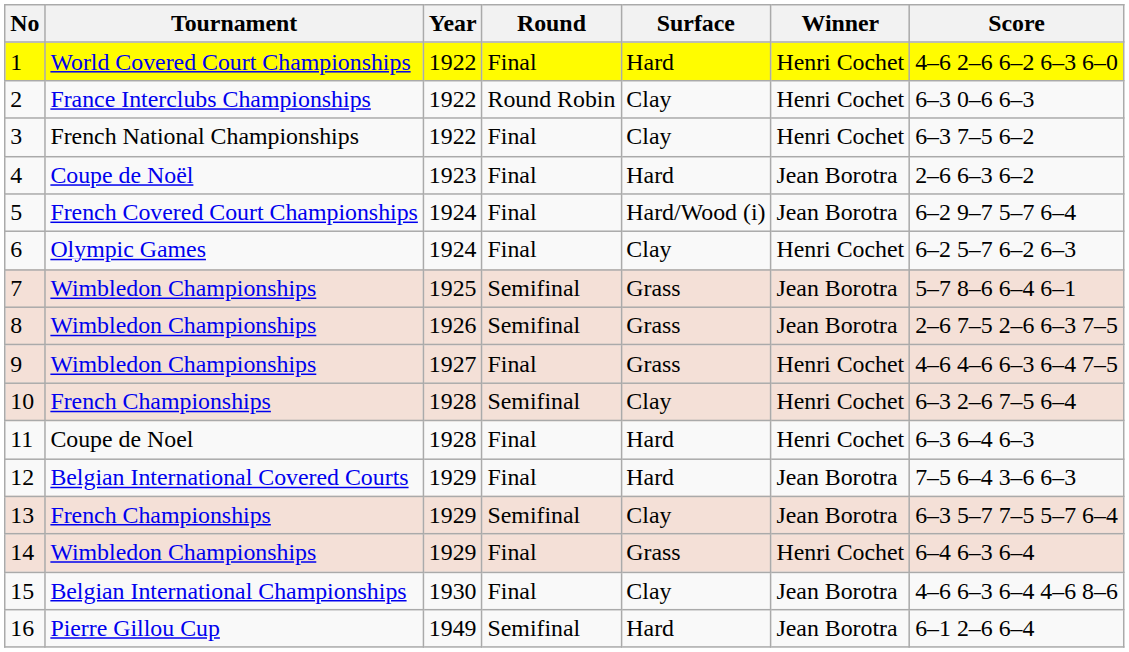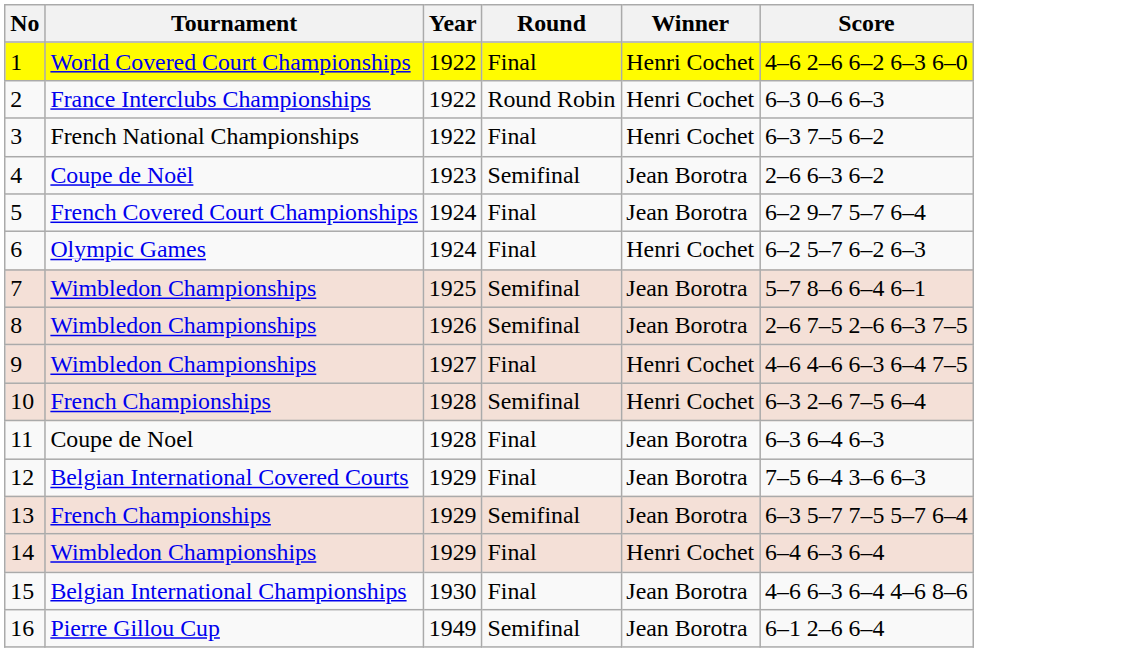 <table class="wikitable sortable">
 <tr>
 <th>No</th>
 <th>Tournament</th>
 <th>Year</th>
 <th>Round</th>
-<th>Surface</th>
 <th>Winner</th>
 <th class="unsortable">Score</th>
 </tr>
 <tr bgcolor=#FFFFCC;>
 <td>1</td>
 <td><a href='#'>World Covered Court Championships</a></td>
 <td>1922</td>
 <td>Final</td>
-<td>Hard</td>
 <td>Henri Cochet</td>
 <td>4–6 2–6 6–2 6–3 6–0 </td>
 </tr>
 <tr>
 <td>2</td>
 <td><a href='#'>France Interclubs Championships</a></td>
 <td>1922</td>
 <td>Round Robin</td>
-<td>Clay</td>
 <td>Henri Cochet</td>
 <td>6–3 0–6 6–3</td>
 </tr>
 <tr>
 <td>3</td>
 <td>French National Championships</td>
 <td>1922</td>
 <td>Final</td>
-<td>Clay</td>
 <td>Henri Cochet</td>
 <td>6–3 7–5 6–2</td>
 </tr>
 <tr>
 <td>4</td>
 <td><a href='#'>Coupe de Noël</a></td>
 <td>1923</td>
-<td>Final</td>
-<td>Hard</td>
+<td>Semifinal</td>
 <td>Jean Borotra</td>
 <td>2–6 6–3 6–2</td>
 </tr>
 <tr>
 <td>5</td>
 <td><a href='#'>French Covered Court Championships</a></td>
 <td>1924</td>
 <td>Final</td>
-<td>Hard/Wood (i)</td>
 <td>Jean Borotra</td>
 <td>6–2 9–7 5–7 6–4 </td>
 </tr>
 <tr>
 <td>6</td>
 <td><a href='#'>Olympic Games</a></td>
 <td>1924</td>
 <td>Final</td>
-<td>Clay</td>
 <td>Henri Cochet</td>
 <td>6–2 5–7 6–2 6–3</td>
 </tr>
 <tr bgcolor=#F4E0D7>
 <td>7</td>
 <td><a href='#'>Wimbledon Championships</a></td>
 <td>1925</td>
 <td>Semifinal</td>
-<td>Grass</td>
 <td>Jean Borotra</td>
 <td>5–7 8–6 6–4 6–1</td>
 </tr>
 <tr bgcolor=#F4E0D7>
 <td>8</td>
 <td><a href='#'>Wimbledon Championships</a></td>
 <td>1926</td>
 <td>Semifinal</td>
-<td>Grass</td>
 <td>Jean Borotra</td>
 <td>2–6 7–5 2–6 6–3 7–5 </td>
 </tr>
 <tr bgcolor=#F4E0D7>
 <td>9</td>
 <td><a href='#'>Wimbledon Championships</a></td>
 <td>1927</td>
 <td>Final</td>
-<td>Grass</td>
 <td>Henri Cochet</td>
 <td>4–6 4–6 6–3 6–4 7–5 </td>
 </tr>
 <tr bgcolor=#F4E0D7>
 <td>10</td>
 <td><a href='#'>French Championships</a></td>
 <td>1928</td>
 <td>Semifinal</td>
-<td>Clay</td>
 <td>Henri Cochet</td>
 <td>6–3 2–6 7–5 6–4 </td>
 </tr>
 <tr>
 <td>11</td>
 <td>Coupe de Noel</td>
 <td>1928</td>
 <td>Final</td>
-<td>Hard</td>
-<td>Henri Cochet</td>
+<td>Jean Borotra</td>
 <td>6–3 6–4 6–3</td>
 </tr>
 <tr>
 <td>12</td>
 <td><a href='#'>Belgian International Covered Courts</a></td>
 <td>1929</td>
 <td>Final</td>
-<td>Hard</td>
 <td>Jean Borotra</td>
 <td>7–5 6–4 3–6 6–3 </td>
 </tr>
 <tr bgcolor=#F4E0D7>
 <td>13</td>
 <td><a href='#'>French Championships</a></td>
 <td>1929</td>
 <td>Semifinal</td>
-<td>Clay</td>
 <td>Jean Borotra</td>
 <td>6–3 5–7 7–5 5–7 6–4 </td>
 </tr>
 <tr bgcolor=#F4E0D7>
 <td>14</td>
 <td><a href='#'>Wimbledon Championships</a></td>
 <td>1929</td>
 <td>Final</td>
-<td>Grass</td>
 <td>Henri Cochet</td>
 <td>6–4 6–3 6–4</td>
 </tr>
 <tr>
 <td>15</td>
 <td><a href='#'>Belgian International Championships</a></td>
 <td>1930</td>
 <td>Final</td>
-<td>Clay</td>
 <td>Jean Borotra</td>
 <td>4–6 6–3 6–4 4–6 8–6 </td>
 </tr>
 <tr>
 <td>16</td>
 <td><a href='#'>Pierre Gillou Cup</a></td>
 <td>1949</td>
 <td>Semifinal</td>
-<td>Hard</td>
 <td>Jean Borotra</td>
 <td>6–1 2–6 6–4</td>
 </tr>
 </table>
